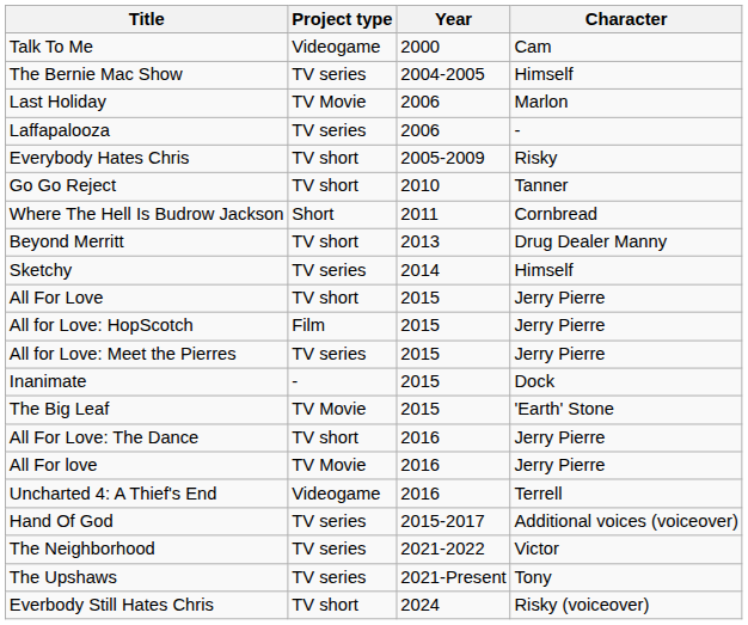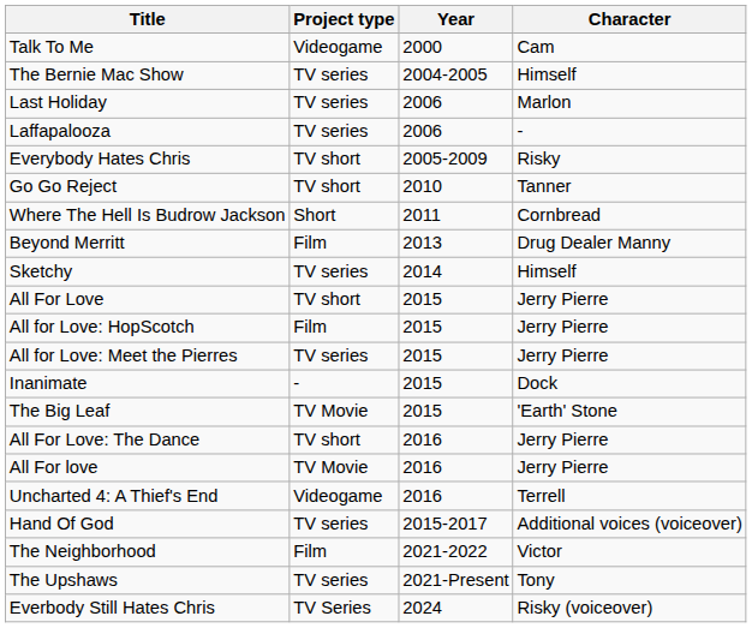 <table class="wikitable sortable">
 <tr>
 <th>Title</th>
 <th>Project type</th>
 <th>Year</th>
 <th>Character</th>
 </tr>
 <tr>
 <td>Talk To Me</td>
 <td>Videogame</td>
 <td>2000</td>
 <td>Cam</td>
 </tr>
 <tr>
 <td>The Bernie Mac Show</td>
 <td>TV series</td>
 <td>2004-2005</td>
 <td>Himself</td>
 </tr>
 <tr>
 <td>Last Holiday</td>
-<td>TV Movie</td>
+<td>TV series</td>
 <td>2006</td>
 <td>Marlon</td>
 </tr>
 <tr>
 <td>Laffapalooza</td>
 <td>TV series</td>
 <td>2006</td>
 <td>-</td>
 </tr>
 <tr>
 <td>Everybody Hates Chris</td>
 <td>TV short</td>
 <td>2005-2009</td>
 <td>Risky</td>
 </tr>
 <tr>
 <td>Go Go Reject</td>
 <td>TV short</td>
 <td>2010</td>
 <td>Tanner</td>
 </tr>
 <tr>
 <td>Where The Hell Is Budrow Jackson</td>
 <td>Short</td>
 <td>2011</td>
 <td>Cornbread</td>
 </tr>
 <tr>
 <td>Beyond Merritt</td>
-<td>TV short</td>
+<td>Film</td>
 <td>2013</td>
 <td>Drug Dealer Manny</td>
 </tr>
 <tr>
 <td>Sketchy</td>
 <td>TV series</td>
 <td>2014</td>
 <td>Himself</td>
 </tr>
 <tr>
 <td>All For Love</td>
 <td>TV short</td>
 <td>2015</td>
 <td>Jerry Pierre</td>
 </tr>
 <tr>
 <td>All for Love: HopScotch</td>
 <td>Film</td>
 <td>2015</td>
 <td>Jerry Pierre</td>
 </tr>
 <tr>
 <td>All for Love: Meet the Pierres</td>
 <td>TV series</td>
 <td>2015</td>
 <td>Jerry Pierre</td>
 </tr>
 <tr>
 <td>Inanimate</td>
 <td>-</td>
 <td>2015</td>
 <td>Dock</td>
 </tr>
 <tr>
 <td>The Big Leaf</td>
 <td>TV Movie</td>
 <td>2015</td>
 <td>'Earth' Stone</td>
 </tr>
 <tr>
 <td>All For Love: The Dance</td>
 <td>TV short</td>
 <td>2016</td>
 <td>Jerry Pierre</td>
 </tr>
 <tr>
 <td>All For love</td>
 <td>TV Movie</td>
 <td>2016</td>
 <td>Jerry Pierre</td>
 </tr>
 <tr>
 <td>Uncharted 4: A Thief's End</td>
 <td>Videogame</td>
 <td>2016</td>
 <td>Terrell</td>
 </tr>
 <tr>
 <td>Hand Of God</td>
 <td>TV series</td>
 <td>2015-2017</td>
 <td>Additional voices (voiceover)</td>
 </tr>
 <tr>
 <td>The Neighborhood</td>
-<td>TV series</td>
+<td>Film</td>
 <td>2021-2022</td>
 <td>Victor</td>
 </tr>
 <tr>
 <td>The Upshaws</td>
 <td>TV series</td>
 <td>2021-Present</td>
 <td>Tony</td>
 </tr>
 <tr>
 <td>Everbody Still Hates Chris</td>
-<td>TV short</td>
+<td>TV Series</td>
 <td>2024</td>
 <td>Risky (voiceover)</td>
 </tr>
 </table>
